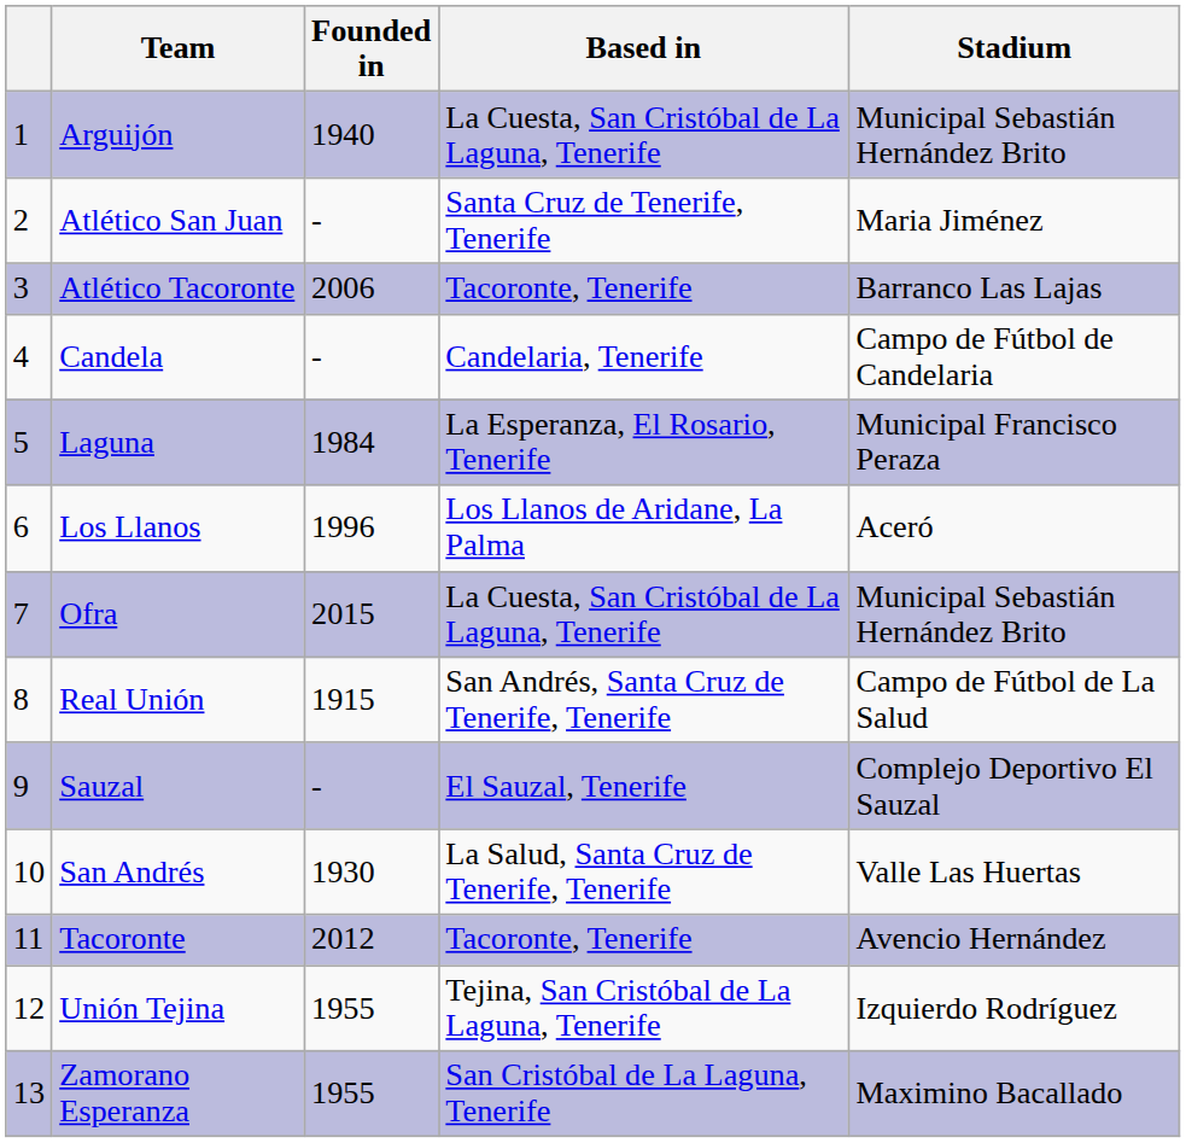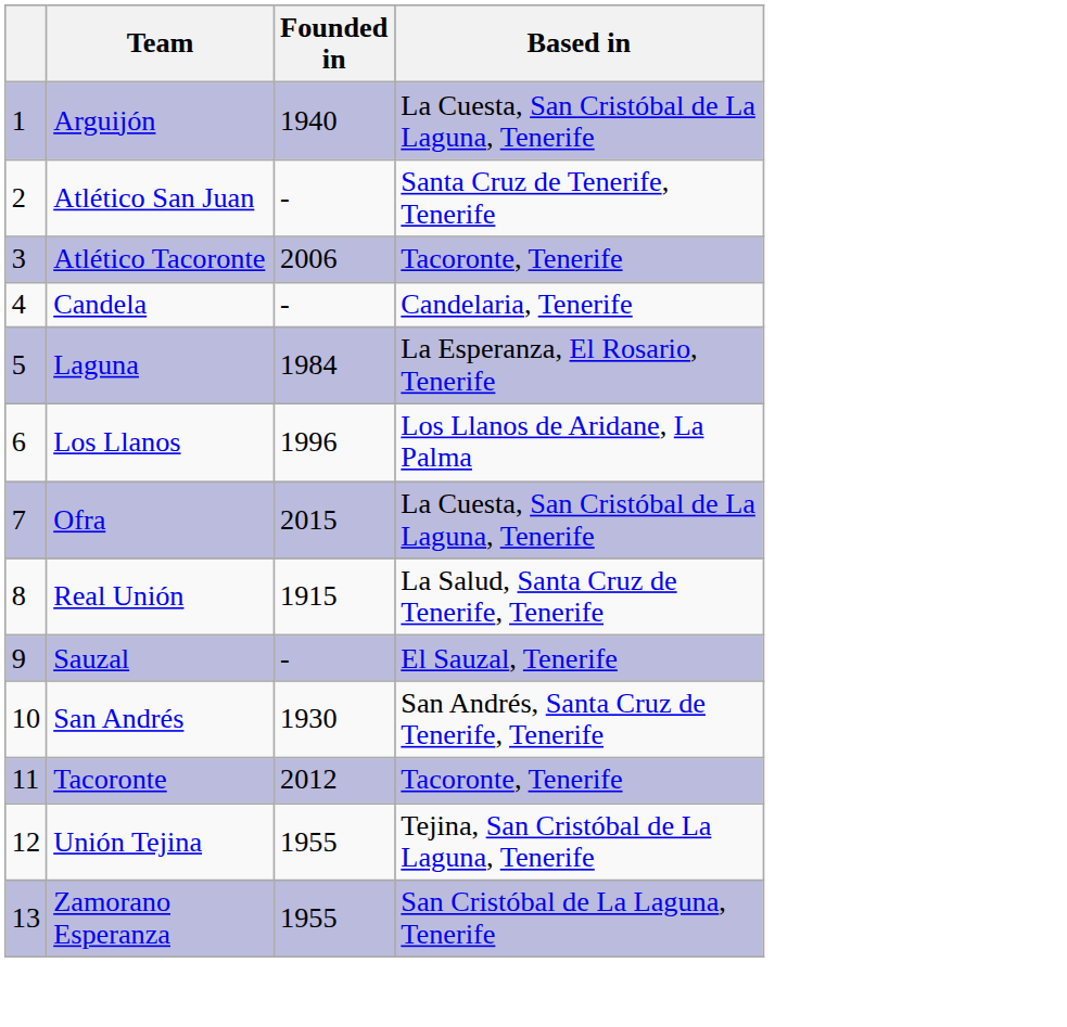 <table class="wikitable sortable">
 <tr>
 <th width=10></th>
 <th width=120>Team</th>
 <th width=20>Founded in</th>
 <th width=200>Based in</th>
-<th width=160>Stadium</th>
 </tr>
 <tr ! style="background:#BBBBDD;">
 <td>1</td>
 <td><a href='#'>Arguijón</a></td>
 <td>1940</td>
 <td>La Cuesta, <a href='#'>San Cristóbal de La Laguna</a>, <a href='#'>Tenerife</a></td>
-<td>Municipal Sebastián Hernández Brito</td>
 </tr>
 <tr>
 <td>2</td>
 <td><a href='#'>Atlético San Juan</a></td>
 <td>-</td>
 <td><a href='#'>Santa Cruz de Tenerife</a>, <a href='#'>Tenerife</a></td>
-<td>Maria Jiménez</td>
 </tr>
 <tr ! style="background:#BBBBDD;">
 <td>3</td>
 <td><a href='#'>Atlético Tacoronte</a></td>
 <td>2006</td>
 <td><a href='#'>Tacoronte</a>, <a href='#'>Tenerife</a></td>
-<td>Barranco Las Lajas</td>
 </tr>
 <tr>
 <td>4</td>
 <td><a href='#'>Candela</a></td>
 <td>-</td>
 <td><a href='#'>Candelaria</a>, <a href='#'>Tenerife</a></td>
-<td>Campo de Fútbol de Candelaria</td>
 </tr>
 <tr ! style="background:#BBBBDD;">
 <td>5</td>
 <td><a href='#'>Laguna</a></td>
 <td>1984</td>
 <td>La Esperanza, <a href='#'>El Rosario</a>, <a href='#'>Tenerife</a></td>
-<td>Municipal Francisco Peraza</td>
 </tr>
 <tr>
 <td>6</td>
 <td><a href='#'>Los Llanos</a></td>
 <td>1996</td>
 <td><a href='#'>Los Llanos de Aridane</a>, <a href='#'>La Palma</a></td>
-<td>Aceró</td>
 </tr>
 <tr ! style="background:#BBBBDD;">
 <td>7</td>
 <td><a href='#'>Ofra</a></td>
 <td>2015</td>
 <td>La Cuesta, <a href='#'>San Cristóbal de La Laguna</a>, <a href='#'>Tenerife</a></td>
-<td>Municipal Sebastián Hernández Brito</td>
 </tr>
 <tr>
 <td>8</td>
 <td><a href='#'>Real Unión</a></td>
 <td>1915</td>
-<td>San Andrés, <a href='#'>Santa Cruz de Tenerife</a>, <a href='#'>Tenerife</a></td>
-<td>Campo de Fútbol de La Salud</td>
+<td>La Salud, <a href='#'>Santa Cruz de Tenerife</a>, <a href='#'>Tenerife</a></td>
 </tr>
 <tr ! style="background:#BBBBDD;">
 <td>9</td>
 <td><a href='#'>Sauzal</a></td>
 <td>-</td>
 <td><a href='#'>El Sauzal</a>, <a href='#'>Tenerife</a></td>
-<td>Complejo Deportivo El Sauzal</td>
 </tr>
 <tr>
 <td>10</td>
 <td><a href='#'>San Andrés</a></td>
 <td>1930</td>
-<td>La Salud, <a href='#'>Santa Cruz de Tenerife</a>, <a href='#'>Tenerife</a></td>
-<td>Valle Las Huertas</td>
+<td>San Andrés, <a href='#'>Santa Cruz de Tenerife</a>, <a href='#'>Tenerife</a></td>
 </tr>
 <tr ! style="background:#BBBBDD;">
 <td>11</td>
 <td><a href='#'>Tacoronte</a></td>
 <td>2012</td>
 <td><a href='#'>Tacoronte</a>, <a href='#'>Tenerife</a></td>
-<td>Avencio Hernández</td>
 </tr>
 <tr>
 <td>12</td>
 <td><a href='#'>Unión Tejina</a></td>
 <td>1955</td>
 <td>Tejina, <a href='#'>San Cristóbal de La Laguna</a>, <a href='#'>Tenerife</a></td>
-<td>Izquierdo Rodríguez</td>
 </tr>
 <tr ! style="background:#BBBBDD;">
 <td>13</td>
 <td><a href='#'>Zamorano Esperanza</a></td>
 <td>1955</td>
 <td><a href='#'>San Cristóbal de La Laguna</a>, <a href='#'>Tenerife</a></td>
-<td>Maximino Bacallado</td>
 </tr>
 </table>
